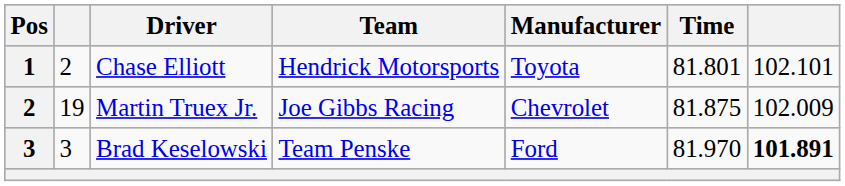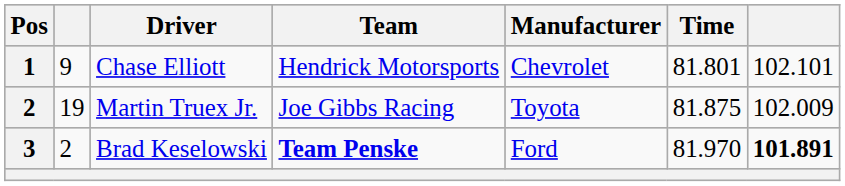 <table class="wikitable" style="font-size:95%">
 <tr>
 <th>Pos</th>
 <th></th>
 <th>Driver</th>
 <th>Team</th>
 <th>Manufacturer</th>
 <th>Time</th>
 <th></th>
 </tr>
 <tr>
 <th>1</th>
-<td>2</td>
+<td>9</td>
 <td><a href='#'>Chase Elliott</a></td>
 <td><a href='#'>Hendrick Motorsports</a></td>
-<td><a href='#'>Toyota</a></td>
+<td><a href='#'>Chevrolet</a></td>
 <td>81.801</td>
 <td>102.101</td>
 </tr>
 <tr>
 <th>2</th>
 <td>19</td>
 <td><a href='#'>Martin Truex Jr.</a></td>
 <td><a href='#'>Joe Gibbs Racing</a></td>
-<td><a href='#'>Chevrolet</a></td>
+<td><a href='#'>Toyota</a></td>
 <td>81.875</td>
 <td>102.009</td>
 </tr>
 <tr>
 <th>3</th>
-<td>3</td>
+<td>2</td>
 <td><a href='#'>Brad Keselowski</a></td>
-<td><a href='#'>Team Penske</a></td>
+<td><strong><a href='#'>Team Penske</a></strong></td>
 <td><a href='#'>Ford</a></td>
 <td>81.970</td>
 <td><strong>101.891</strong></td>
 </tr>
 <tr>
 <th colspan="7"></th>
 </tr>
 </table>
